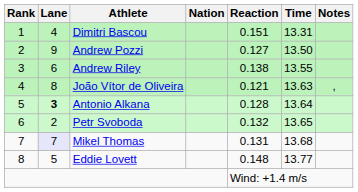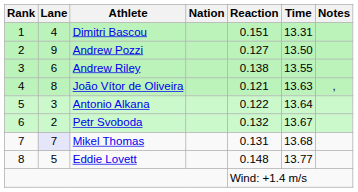 <table class="wikitable sortable" style="text-align:center">
 <tr>
 <th>Rank</th>
 <th>Lane</th>
 <th>Athlete</th>
 <th>Nation</th>
 <th>Reaction</th>
 <th>Time</th>
 <th>Notes</th>
 </tr>
 <tr style="background:#bbf3bb;">
 <td>1</td>
 <td>4</td>
 <td align=left><a href='#'>Dimitri Bascou</a></td>
 <td align=left></td>
 <td>0.151</td>
 <td>13.31</td>
 <td></td>
 </tr>
 <tr style="background:#bbf3bb;">
 <td>2</td>
 <td>9</td>
 <td align=left><a href='#'>Andrew Pozzi</a></td>
 <td align=left></td>
 <td>0.127</td>
 <td>13.50</td>
 <td></td>
 </tr>
 <tr style="background:#bbf3bb;">
 <td>3</td>
 <td>6</td>
 <td align=left><a href='#'>Andrew Riley</a></td>
 <td align=left></td>
 <td>0.138</td>
 <td>13.55</td>
 <td></td>
 </tr>
 <tr style="background:#bbf3bb;">
 <td>4</td>
 <td>8</td>
 <td align=left><a href='#'>João Vítor de Oliveira</a></td>
 <td align=left></td>
 <td>0.121</td>
 <td>13.63</td>
 <td>, </td>
 </tr>
 <tr style="background:#ccf9cc;">
 <td>5</td>
-<td><strong>3</strong></td>
+<td>3</td>
 <td align=left><a href='#'>Antonio Alkana</a></td>
 <td align=left></td>
-<td>0.128</td>
+<td>0.122</td>
 <td>13.64</td>
 <td></td>
 </tr>
 <tr style="background:#ccf9cc;">
 <td>6</td>
 <td>2</td>
 <td align=left><a href='#'>Petr Svoboda</a></td>
 <td align=left></td>
 <td>0.132</td>
-<td>13.65</td>
+<td>13.67</td>
 <td></td>
 </tr>
 <tr>
 <td>7</td>
 <td style="background: lavender;">7</td>
 <td align=left><a href='#'>Mikel Thomas</a></td>
 <td align=left></td>
 <td>0.131</td>
 <td>13.68</td>
 <td></td>
 </tr>
 <tr>
 <td>8</td>
 <td>5</td>
 <td align=left><a href='#'>Eddie Lovett</a></td>
 <td align=left></td>
 <td>0.148</td>
 <td>13.77</td>
 <td></td>
 </tr>
 <tr class="sortbottom">
 <td colspan=4></td>
 <td colspan="3" style="text-align:left;">Wind: +1.4 m/s</td>
 </tr>
 </table>
